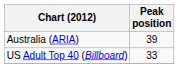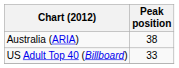 <table class="wikitable sortable">
 <tr>
 <th>Chart (2012)</th>
 <th>Peak<br>position</th>
 </tr>
 <tr>
 <td>Australia (<a href='#'>ARIA</a>)</td>
-<td style="text-align:center;">39</td>
+<td style="text-align:center;">38</td>
 </tr>
 <tr>
 <td>US <a href='#'>Adult Top 40</a> (<em><a href='#'>Billboard</a></em>)</td>
 <td style="text-align:center;">33</td>
 </tr>
 <tr>
 </tr>
 </table>
